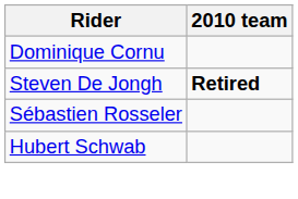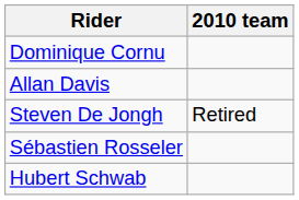 <table class="wikitable">
 <tr>
 <th>Rider</th>
 <th>2010 team</th>
 </tr>
 <tr>
 <td><a href='#'>Dominique Cornu</a></td>
 <td></td>
 </tr>
 <tr>
+<td><a href='#'>Allan Davis</a></td>
+<td></td>
+</tr>
+<tr>
 <td><a href='#'>Steven De Jongh</a></td>
-<td><strong>Retired</strong></td>
+<td>Retired</td>
 </tr>
 <tr>
 <td><a href='#'>Sébastien Rosseler</a></td>
 <td></td>
 </tr>
 <tr>
 <td><a href='#'>Hubert Schwab</a></td>
 <td></td>
 </tr>
 </table>
